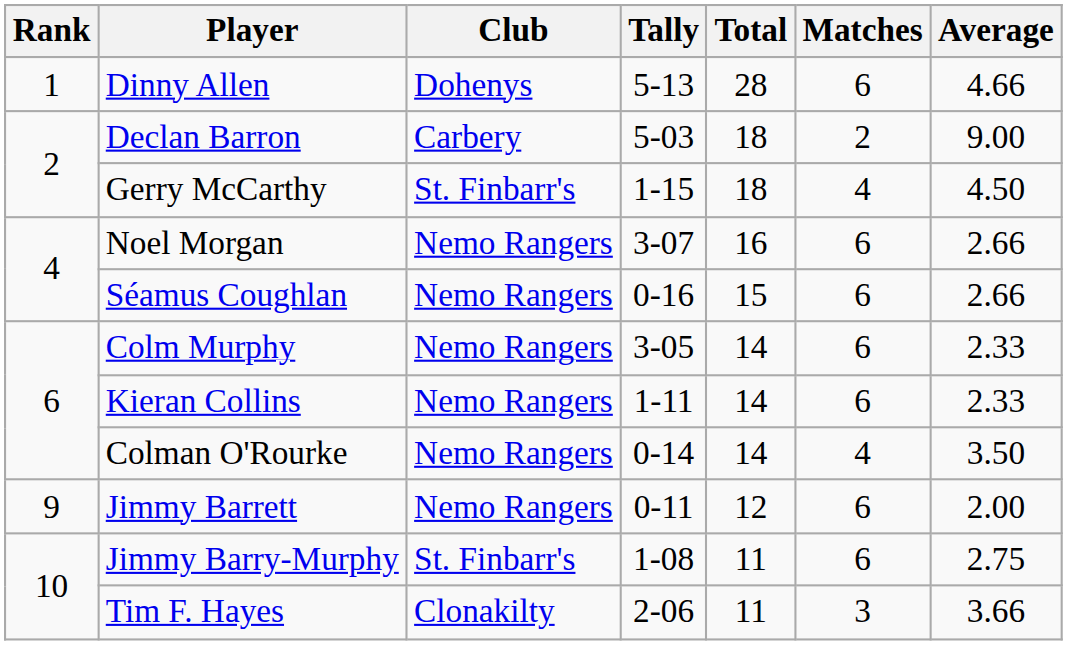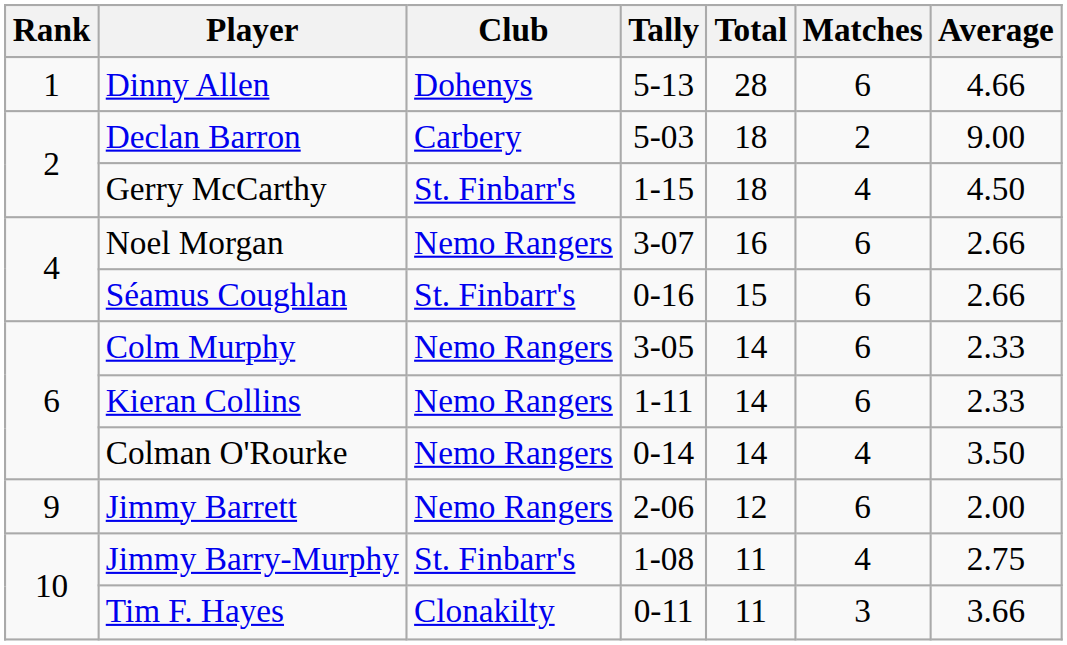 <table class="wikitable">
 <tr>
 <th>Rank</th>
 <th>Player</th>
 <th>Club</th>
 <th>Tally</th>
 <th>Total</th>
 <th>Matches</th>
 <th>Average</th>
 </tr>
 <tr>
 <td rowspan="1" style="text-align:center;">1</td>
 <td><a href='#'>Dinny Allen</a></td>
 <td><a href='#'>Dohenys</a></td>
 <td align=center>5-13</td>
 <td align=center>28</td>
 <td align=center>6</td>
 <td align=center>4.66</td>
 </tr>
 <tr>
 <td rowspan="2" style="text-align:center;">2</td>
 <td><a href='#'>Declan Barron</a></td>
 <td><a href='#'>Carbery</a></td>
 <td align=center>5-03</td>
 <td align=center>18</td>
 <td align=center>2</td>
 <td align=center>9.00</td>
 </tr>
 <tr>
 <td>Gerry McCarthy</td>
 <td><a href='#'>St. Finbarr's</a></td>
 <td align=center>1-15</td>
 <td align=center>18</td>
 <td align=center>4</td>
 <td align=center>4.50</td>
 </tr>
 <tr>
 <td rowspan="2" style="text-align:center;">4</td>
 <td>Noel Morgan</td>
 <td><a href='#'>Nemo Rangers</a></td>
 <td align=center>3-07</td>
 <td align=center>16</td>
 <td align=center>6</td>
 <td align=center>2.66</td>
 </tr>
 <tr>
 <td><a href='#'>Séamus Coughlan</a></td>
-<td><a href='#'>Nemo Rangers</a></td>
+<td><a href='#'>St. Finbarr's</a></td>
 <td align=center>0-16</td>
 <td align=center>15</td>
 <td align=center>6</td>
 <td align=center>2.66</td>
 </tr>
 <tr>
 <td rowspan="3" style="text-align:center;">6</td>
 <td><a href='#'>Colm Murphy</a></td>
 <td><a href='#'>Nemo Rangers</a></td>
 <td align=center>3-05</td>
 <td align=center>14</td>
 <td align=center>6</td>
 <td align=center>2.33</td>
 </tr>
 <tr>
 <td><a href='#'>Kieran Collins</a></td>
 <td><a href='#'>Nemo Rangers</a></td>
 <td align=center>1-11</td>
 <td align=center>14</td>
 <td align=center>6</td>
 <td align=center>2.33</td>
 </tr>
 <tr>
 <td>Colman O'Rourke</td>
 <td><a href='#'>Nemo Rangers</a></td>
 <td align=center>0-14</td>
 <td align=center>14</td>
 <td align=center>4</td>
 <td align=center>3.50</td>
 </tr>
 <tr>
 <td rowspan="1" style="text-align:center;">9</td>
 <td><a href='#'>Jimmy Barrett</a></td>
 <td><a href='#'>Nemo Rangers</a></td>
-<td align=center>0-11</td>
+<td align=center>2-06</td>
 <td align=center>12</td>
 <td align=center>6</td>
 <td align=center>2.00</td>
 </tr>
 <tr>
 <td rowspan="2" style="text-align:center;">10</td>
 <td><a href='#'>Jimmy Barry-Murphy</a></td>
 <td><a href='#'>St. Finbarr's</a></td>
 <td align=center>1-08</td>
 <td align=center>11</td>
-<td align=center>6</td>
+<td align=center>4</td>
 <td align=center>2.75</td>
 </tr>
 <tr>
 <td><a href='#'>Tim F. Hayes</a></td>
 <td><a href='#'>Clonakilty</a></td>
-<td align=center>2-06</td>
+<td align=center>0-11</td>
 <td align=center>11</td>
 <td align=center>3</td>
 <td align=center>3.66</td>
 </tr>
 </table>
